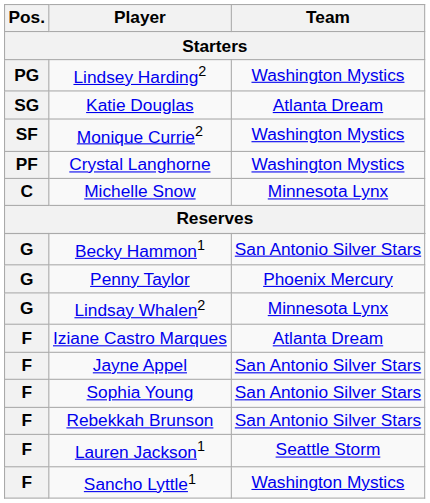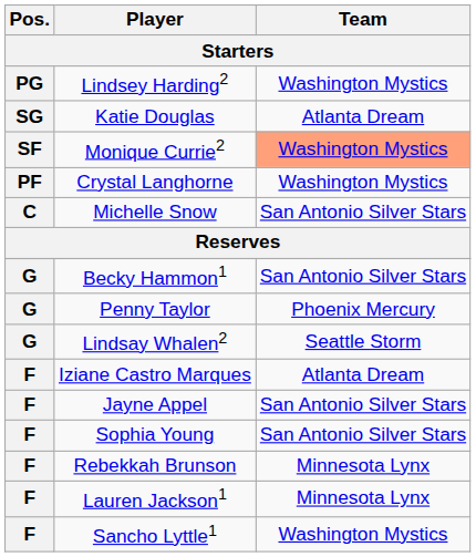 <table class="wikitable" style="text-align:center">
 <tr>
 <th>Pos.</th>
 <th>Player</th>
 <th>Team</th>
 </tr>
 <tr>
 <th colspan="5">Starters</th>
 </tr>
 <tr>
 <th>PG</th>
 <td> <a href='#'>Lindsey Harding</a><sup>2</sup></td>
 <td><a href='#'>Washington Mystics</a></td>
 </tr>
 <tr>
 <th>SG</th>
 <td> <a href='#'>Katie Douglas</a></td>
 <td><a href='#'>Atlanta Dream</a></td>
 </tr>
 <tr>
 <th>SF</th>
 <td> <a href='#'>Monique Currie</a><sup>2</sup></td>
-<td><a href='#'>Washington Mystics</a></td>
+<td style="background: lightsalmon;"><a href='#'>Washington Mystics</a></td>
 </tr>
 <tr>
 <th>PF</th>
 <td> <a href='#'>Crystal Langhorne</a></td>
 <td><a href='#'>Washington Mystics</a></td>
 </tr>
 <tr>
 <th>C</th>
 <td> <a href='#'>Michelle Snow</a></td>
-<td><a href='#'>Minnesota Lynx</a></td>
+<td><a href='#'>San Antonio Silver Stars</a></td>
 </tr>
 <tr>
 <th colspan="5">Reserves</th>
 </tr>
 <tr>
 </tr>
 <tr>
 <th>G</th>
 <td> <a href='#'>Becky Hammon</a><sup>1</sup></td>
 <td><a href='#'>San Antonio Silver Stars</a></td>
 </tr>
 <tr>
 <th>G</th>
 <td> <a href='#'>Penny Taylor</a></td>
 <td><a href='#'>Phoenix Mercury</a></td>
 </tr>
 <tr>
 <th>G</th>
 <td> <a href='#'>Lindsay Whalen</a><sup>2</sup></td>
-<td><a href='#'>Minnesota Lynx</a></td>
+<td><a href='#'>Seattle Storm</a></td>
 </tr>
 <tr>
 <th>F</th>
 <td> <a href='#'>Iziane Castro Marques</a></td>
 <td><a href='#'>Atlanta Dream</a></td>
 </tr>
 <tr>
 <th>F</th>
 <td> <a href='#'>Jayne Appel</a></td>
 <td><a href='#'>San Antonio Silver Stars</a></td>
 </tr>
 <tr>
 <th>F</th>
 <td> <a href='#'>Sophia Young</a></td>
 <td><a href='#'>San Antonio Silver Stars</a></td>
 </tr>
 <tr>
 <th>F</th>
 <td> <a href='#'>Rebekkah Brunson</a></td>
-<td><a href='#'>San Antonio Silver Stars</a></td>
+<td><a href='#'>Minnesota Lynx</a></td>
 </tr>
 <tr>
 <th>F</th>
 <td> <a href='#'>Lauren Jackson</a><sup>1</sup></td>
-<td><a href='#'>Seattle Storm</a></td>
+<td><a href='#'>Minnesota Lynx</a></td>
 </tr>
 <tr>
 <th>F</th>
 <td> <a href='#'>Sancho Lyttle</a><sup>1</sup></td>
 <td><a href='#'>Washington Mystics</a></td>
 </tr>
 </table>
